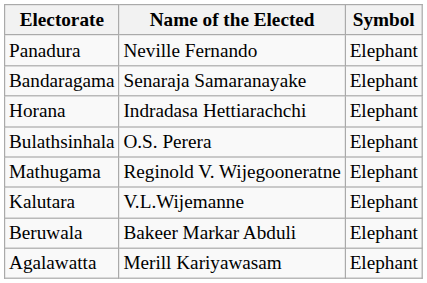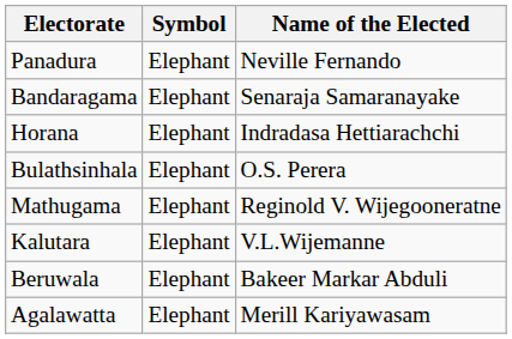 <table class="wikitable" border="1">
 <tr>
 <th>Electorate</th>
+<th>Symbol</th>
 <th>Name of the Elected</th>
-<th>Symbol</th>
 </tr>
 <tr>
 <td>Panadura</td>
+<td>Elephant</td>
 <td>Neville Fernando</td>
-<td>Elephant</td>
 </tr>
 <tr>
 <td>Bandaragama</td>
+<td>Elephant</td>
 <td>Senaraja Samaranayake</td>
-<td>Elephant</td>
 </tr>
 <tr>
 <td>Horana</td>
+<td>Elephant</td>
 <td>Indradasa Hettiarachchi</td>
-<td>Elephant</td>
 </tr>
 <tr>
 <td>Bulathsinhala</td>
+<td>Elephant</td>
 <td>O.S. Perera</td>
-<td>Elephant</td>
 </tr>
 <tr>
 <td>Mathugama</td>
+<td>Elephant</td>
 <td>Reginold V. Wijegooneratne</td>
-<td>Elephant</td>
 </tr>
 <tr>
 <td>Kalutara</td>
+<td>Elephant</td>
 <td>V.L.Wijemanne</td>
-<td>Elephant</td>
 </tr>
 <tr>
 <td>Beruwala</td>
+<td>Elephant</td>
 <td>Bakeer Markar Abduli</td>
-<td>Elephant</td>
 </tr>
 <tr>
 <td>Agalawatta</td>
+<td>Elephant</td>
 <td>Merill Kariyawasam</td>
-<td>Elephant</td>
 </tr>
 </table>
